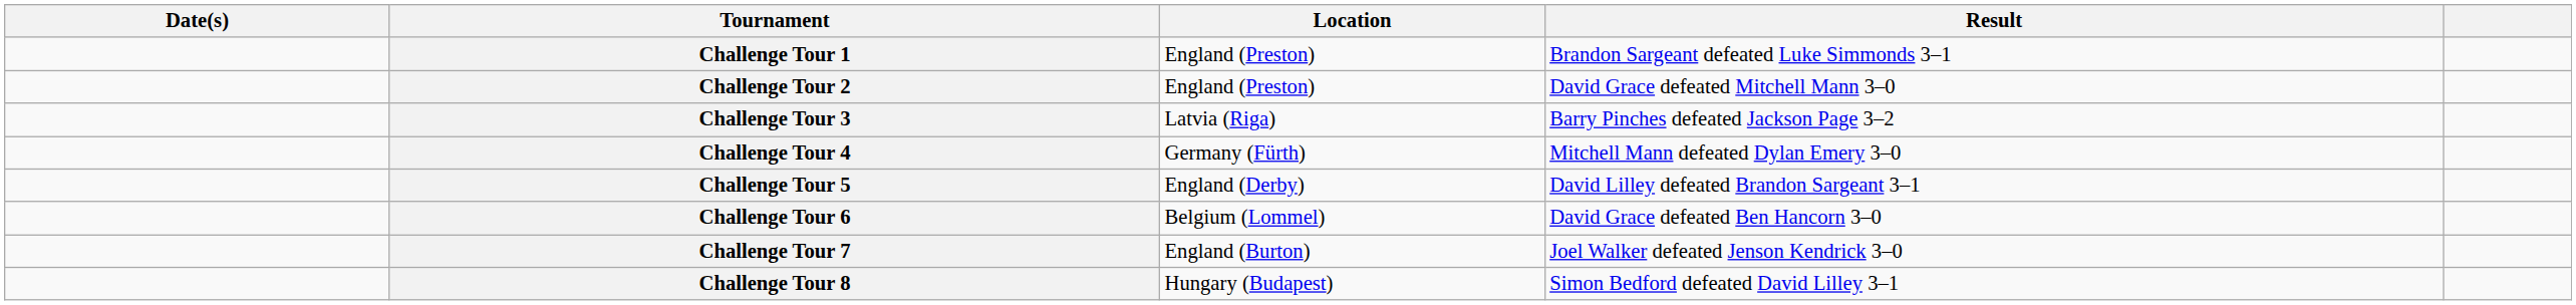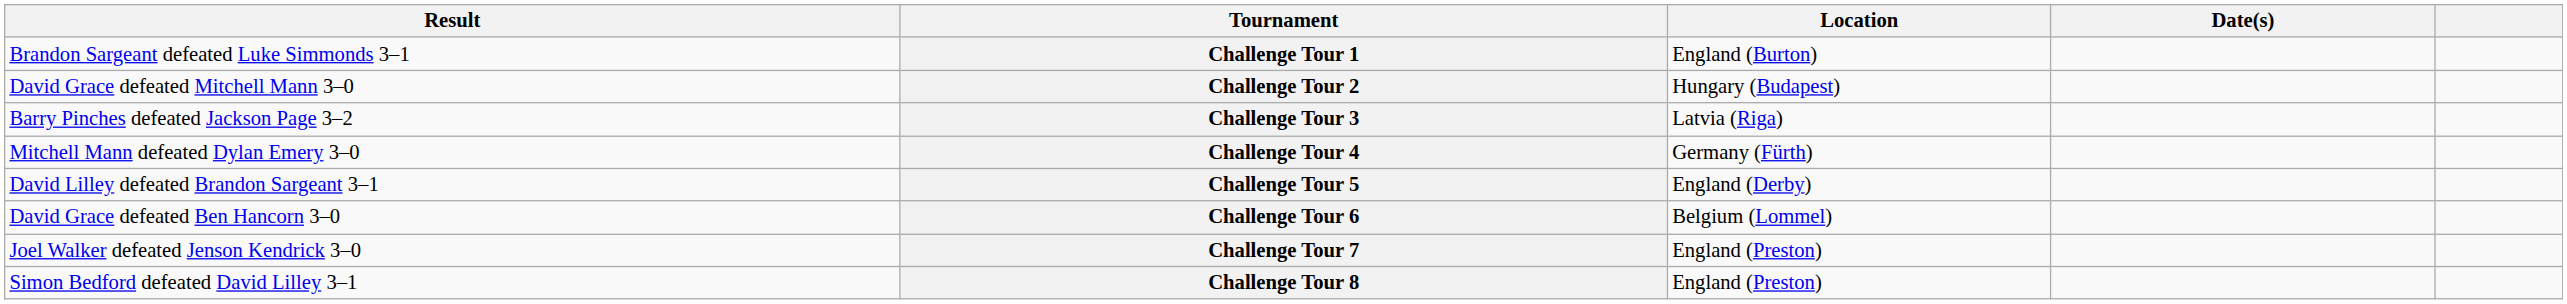 <table class="sortable wikitable plainrowheaders" style="width:100%; margin:1em auto 1em auto;">
 <tr>
-<th scope="col" style="width: 15%;">Date(s)</th>
+<th scope="col" class="unsortable" style="width: 35%;">Result</th>
 <th scope="col" style="width: 30%;">Tournament</th>
 <th scope="col" style="width: 15%;">Location</th>
-<th scope="col" class="unsortable" style="width: 35%;">Result</th>
+<th scope="col" style="width: 15%;">Date(s)</th>
 <th scope="col" class="unsortable" style="width: 5%;"></th>
 </tr>
 <tr>
+<td><a href='#'>Brandon Sargeant</a> defeated <a href='#'>Luke Simmonds</a> 3–1</td>
+<th scope="row">Challenge Tour 1</th>
+<td>England (<a href='#'>Burton</a>)</td>
 <td></td>
-<th scope="row">Challenge Tour 1</th>
-<td>England (<a href='#'>Preston</a>)</td>
-<td><a href='#'>Brandon Sargeant</a> defeated <a href='#'>Luke Simmonds</a> 3–1</td>
 <td style="text-align:center;"></td>
 </tr>
 <tr>
+<td><a href='#'>David Grace</a> defeated <a href='#'>Mitchell Mann</a> 3–0</td>
+<th scope="row">Challenge Tour 2</th>
+<td>Hungary (<a href='#'>Budapest</a>)</td>
 <td></td>
-<th scope="row">Challenge Tour 2</th>
-<td>England (<a href='#'>Preston</a>)</td>
-<td><a href='#'>David Grace</a> defeated <a href='#'>Mitchell Mann</a> 3–0</td>
 <td style="text-align:center;"></td>
 </tr>
 <tr>
-<td></td>
+<td><a href='#'>Barry Pinches</a> defeated <a href='#'>Jackson Page</a> 3–2</td>
 <th scope="row">Challenge Tour 3</th>
 <td>Latvia (<a href='#'>Riga</a>)</td>
-<td><a href='#'>Barry Pinches</a> defeated <a href='#'>Jackson Page</a> 3–2</td>
+<td></td>
 <td style="text-align:center;"></td>
 </tr>
 <tr>
-<td></td>
+<td><a href='#'>Mitchell Mann</a> defeated <a href='#'>Dylan Emery</a> 3–0</td>
 <th scope="row">Challenge Tour 4</th>
 <td>Germany (<a href='#'>Fürth</a>)</td>
-<td><a href='#'>Mitchell Mann</a> defeated <a href='#'>Dylan Emery</a> 3–0</td>
+<td></td>
 <td style="text-align:center;"></td>
 </tr>
 <tr>
-<td></td>
+<td><a href='#'>David Lilley</a> defeated <a href='#'>Brandon Sargeant</a> 3–1</td>
 <th scope="row">Challenge Tour 5</th>
 <td>England (<a href='#'>Derby</a>)</td>
-<td><a href='#'>David Lilley</a> defeated <a href='#'>Brandon Sargeant</a> 3–1</td>
+<td></td>
 <td style="text-align:center;"></td>
 </tr>
 <tr>
-<td></td>
+<td><a href='#'>David Grace</a> defeated <a href='#'>Ben Hancorn</a> 3–0</td>
 <th scope="row">Challenge Tour 6</th>
 <td>Belgium (<a href='#'>Lommel</a>)</td>
-<td><a href='#'>David Grace</a> defeated <a href='#'>Ben Hancorn</a> 3–0</td>
+<td></td>
 <td style="text-align:center;"></td>
 </tr>
 <tr>
+<td><a href='#'>Joel Walker</a> defeated <a href='#'>Jenson Kendrick</a> 3–0</td>
+<th scope="row">Challenge Tour 7</th>
+<td>England (<a href='#'>Preston</a>)</td>
 <td></td>
-<th scope="row">Challenge Tour 7</th>
-<td>England (<a href='#'>Burton</a>)</td>
-<td><a href='#'>Joel Walker</a> defeated <a href='#'>Jenson Kendrick</a> 3–0</td>
 <td style="text-align:center;"></td>
 </tr>
 <tr>
+<td><a href='#'>Simon Bedford</a> defeated <a href='#'>David Lilley</a> 3–1</td>
+<th scope="row">Challenge Tour 8</th>
+<td>England (<a href='#'>Preston</a>)</td>
 <td></td>
-<th scope="row">Challenge Tour 8</th>
-<td>Hungary (<a href='#'>Budapest</a>)</td>
-<td><a href='#'>Simon Bedford</a> defeated <a href='#'>David Lilley</a> 3–1</td>
 <td style="text-align:center;"></td>
 </tr>
 </table>
